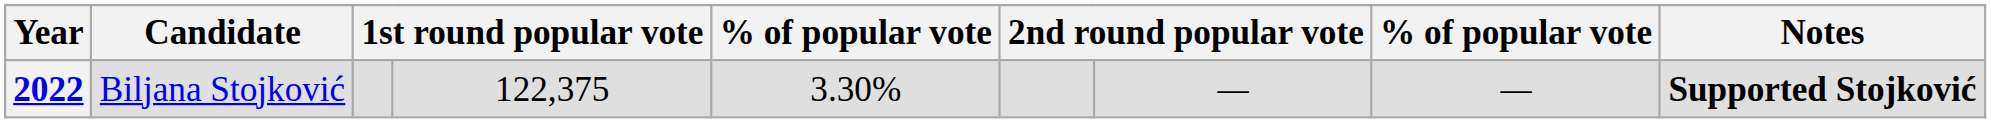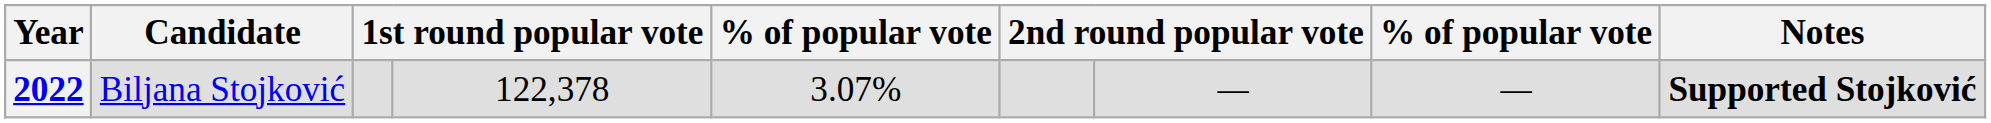 <table class="wikitable" style="text-align:center">
 <tr>
 <th>Year</th>
 <th>Candidate</th>
 <th colspan="2">1st round popular vote</th>
 <th>% of popular vote</th>
 <th colspan="2">2nd round popular vote</th>
 <th>% of popular vote</th>
 <th>Notes</th>
 </tr>
 <tr style="background:#dfdfdf">
 <th><a href='#'>2022</a></th>
 <td><a href='#'>Biljana Stojković</a></td>
 <td></td>
-<td>122,375</td>
-<td>3.30%</td>
+<td>122,378</td>
+<td>3.07%</td>
 <td></td>
 <td><em>—</em></td>
 <td><em>—</em></td>
 <td><strong>Supported Stojković</strong></td>
 </tr>
 </table>
